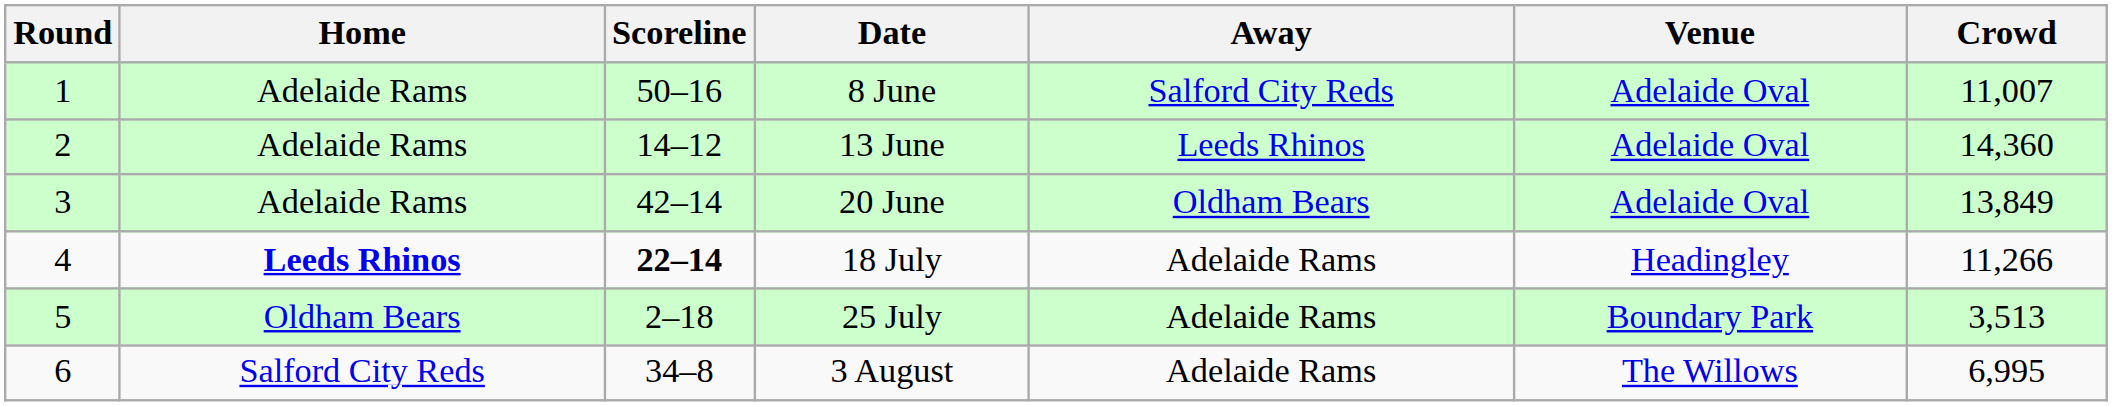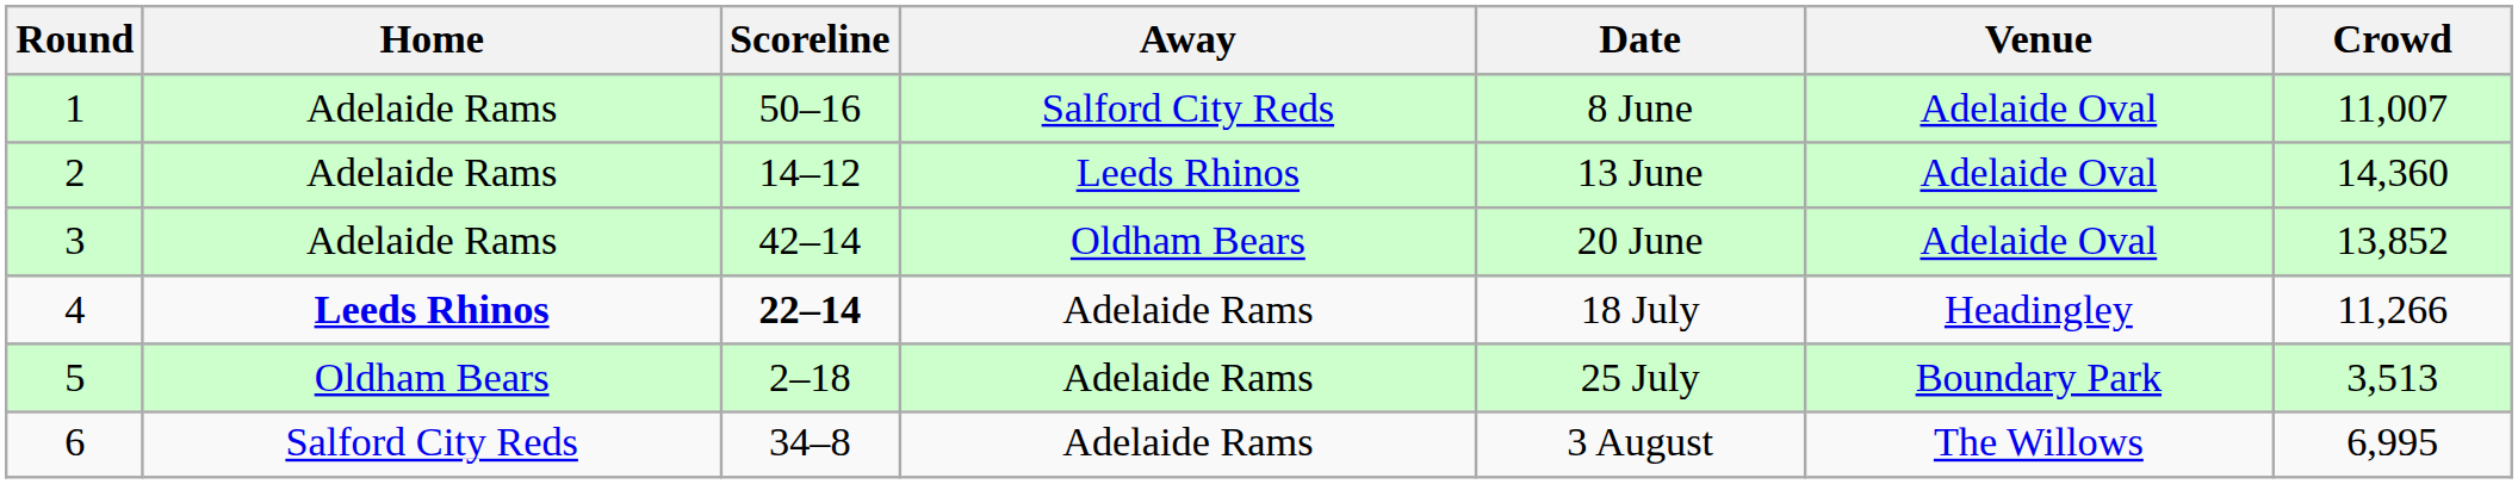 <table class="wikitable" style=" font-size:90%; text-align:center;" width=100%>
 <tr>
 <th width=2%>Round</th>
 <th width=25%>Home</th>
 <th width="200pt">Scoreline</th>
+<th width=25%>Away</th>
 <th width=14%>Date</th>
-<th width=25%>Away</th>
 <th width=20%>Venue</th>
 <th width=10%>Crowd</th>
 </tr>
 <tr bgcolor=#ccffcc>
 <td>1</td>
 <td> Adelaide Rams</td>
 <td>50–16</td>
+<td> <a href='#'>Salford City Reds</a></td>
 <td>8 June</td>
-<td> <a href='#'>Salford City Reds</a></td>
 <td><a href='#'>Adelaide Oval</a></td>
 <td>11,007</td>
 </tr>
 <tr bgcolor=#ccffcc>
 <td>2</td>
 <td> Adelaide Rams</td>
 <td>14–12</td>
+<td> <a href='#'>Leeds Rhinos</a></td>
 <td>13 June</td>
-<td> <a href='#'>Leeds Rhinos</a></td>
 <td><a href='#'>Adelaide Oval</a></td>
 <td>14,360</td>
 </tr>
 <tr bgcolor=#ccffcc>
 <td>3</td>
 <td> Adelaide Rams</td>
 <td>42–14</td>
+<td> <a href='#'>Oldham Bears</a></td>
 <td>20 June</td>
-<td> <a href='#'>Oldham Bears</a></td>
 <td><a href='#'>Adelaide Oval</a></td>
-<td>13,849</td>
+<td>13,852</td>
 </tr>
 <tr>
 <td>4</td>
 <td><strong> <a href='#'>Leeds Rhinos</a></strong></td>
 <td><strong>22–14</strong></td>
+<td> Adelaide Rams</td>
 <td>18 July</td>
-<td> Adelaide Rams</td>
 <td><a href='#'>Headingley</a></td>
 <td>11,266</td>
 </tr>
 <tr bgcolor=#ccffcc>
 <td>5</td>
 <td> <a href='#'>Oldham Bears</a></td>
 <td>2–18</td>
+<td> Adelaide Rams</td>
 <td>25 July</td>
-<td> Adelaide Rams</td>
 <td><a href='#'>Boundary Park</a></td>
 <td>3,513</td>
 </tr>
 <tr>
 <td>6</td>
 <td> <a href='#'>Salford City Reds</a></td>
 <td>34–8</td>
+<td> Adelaide Rams</td>
 <td>3 August</td>
-<td> Adelaide Rams</td>
 <td><a href='#'>The Willows</a></td>
 <td>6,995</td>
 </tr>
 </table>
